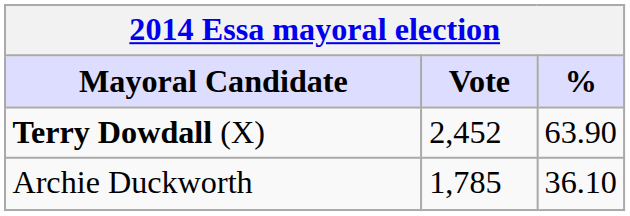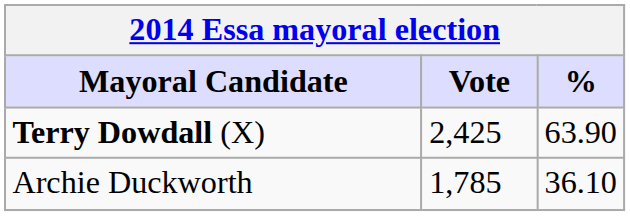 <table class="wikitable">
 <tr>
 <th colspan="3"><a href='#'>2014 Essa mayoral election</a></th>
 </tr>
 <tr>
 <th style="background:#ddf; width:200px;">Mayoral Candidate </th>
 <th style="background:#ddf; width:50px;">Vote</th>
 <th style="background:#ddf; width:30px;">%</th>
 </tr>
 <tr>
 <td><strong>Terry Dowdall</strong> (X)</td>
-<td>2,452</td>
+<td>2,425</td>
 <td>63.90</td>
 </tr>
 <tr>
 <td>Archie Duckworth</td>
 <td>1,785</td>
 <td>36.10</td>
 </tr>
 </table>
